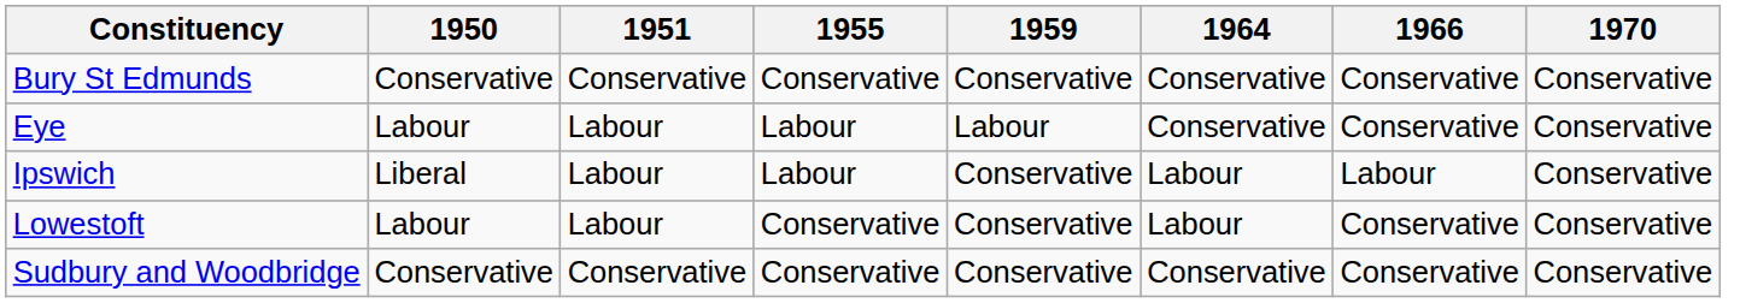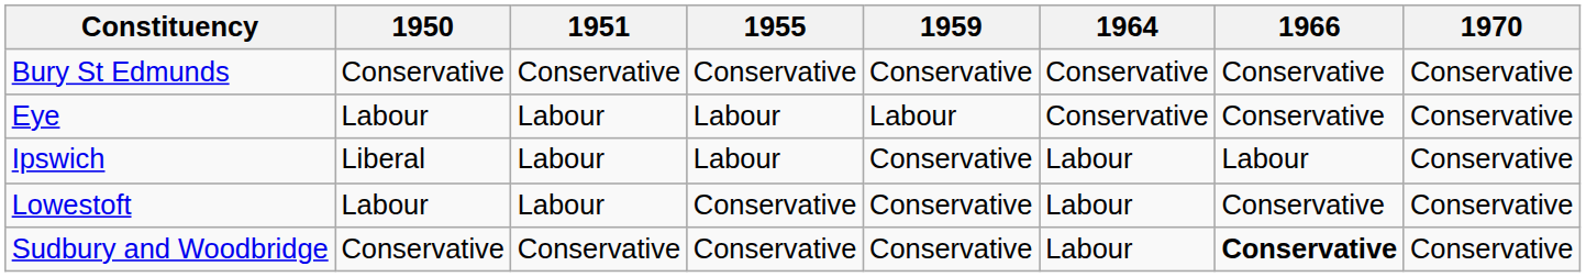 <table class="wikitable sortable">
 <tr>
 <th>Constituency</th>
 <th>1950</th>
 <th>1951</th>
 <th>1955</th>
 <th>1959</th>
 <th>1964</th>
 <th>1966</th>
 <th>1970</th>
 </tr>
 <tr>
 <td><a href='#'>Bury St Edmunds</a></td>
 <td bgcolor=>Conservative</td>
 <td bgcolor=>Conservative</td>
 <td bgcolor=>Conservative</td>
 <td bgcolor=>Conservative</td>
 <td bgcolor=>Conservative</td>
 <td bgcolor=>Conservative</td>
 <td bgcolor=>Conservative</td>
 </tr>
 <tr>
 <td><a href='#'>Eye</a></td>
 <td bgcolor=>Labour</td>
 <td bgcolor=>Labour</td>
 <td bgcolor=>Labour</td>
 <td bgcolor=>Labour</td>
 <td bgcolor=>Conservative</td>
 <td bgcolor=>Conservative</td>
 <td bgcolor=>Conservative</td>
 </tr>
 <tr>
 <td><a href='#'>Ipswich</a></td>
 <td bgcolor=>Liberal</td>
 <td bgcolor=>Labour</td>
 <td bgcolor=>Labour</td>
 <td bgcolor=>Conservative</td>
 <td bgcolor=>Labour</td>
 <td bgcolor=>Labour</td>
 <td bgcolor=>Conservative</td>
 </tr>
 <tr>
 <td><a href='#'>Lowestoft</a></td>
 <td bgcolor=>Labour</td>
 <td bgcolor=>Labour</td>
 <td bgcolor=>Conservative</td>
 <td bgcolor=>Conservative</td>
 <td bgcolor=>Labour</td>
 <td bgcolor=>Conservative</td>
 <td bgcolor=>Conservative</td>
 </tr>
 <tr>
 <td><a href='#'>Sudbury and Woodbridge</a></td>
 <td bgcolor=>Conservative</td>
 <td bgcolor=>Conservative</td>
 <td bgcolor=>Conservative</td>
 <td bgcolor=>Conservative</td>
-<td bgcolor=>Conservative</td>
-<td bgcolor=>Conservative</td>
+<td bgcolor=>Labour</td>
+<td bgcolor=><strong>Conservative</strong></td>
 <td bgcolor=>Conservative</td>
 </tr>
 </table>
